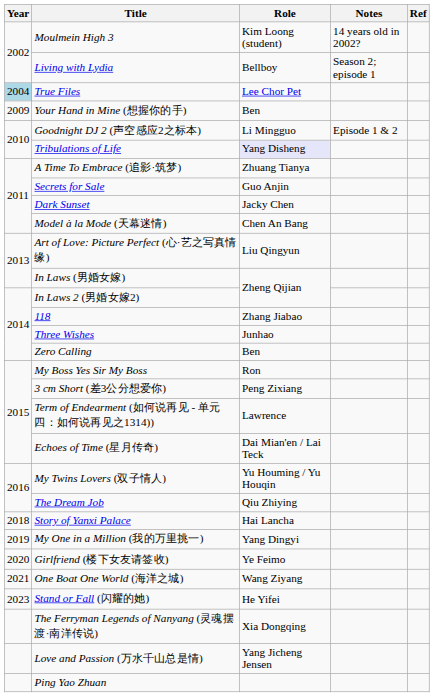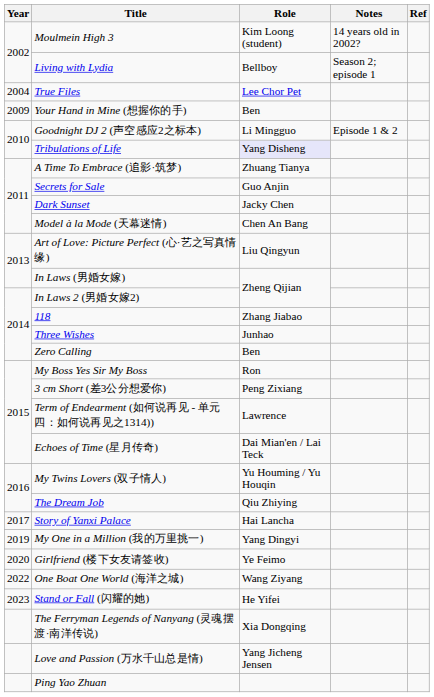 <table class="wikitable sortable">
 <tr>
 <th>Year</th>
 <th>Title</th>
 <th>Role</th>
 <th class="unsortable">Notes</th>
 <th class="unsortable">Ref</th>
 </tr>
 <tr>
 <td rowspan=2>2002</td>
 <td><em>Moulmein High 3</em></td>
 <td>Kim Loong (student)</td>
 <td>14 years old in 2002?</td>
 <td></td>
 </tr>
 <tr>
 <td><em><a href='#'>Living with Lydia</a></em></td>
 <td>Bellboy</td>
 <td>Season 2; episode 1</td>
 <td></td>
 </tr>
 <tr>
-<td rowspan=1 style="background: lightblue;">2004</td>
+<td rowspan=1>2004</td>
 <td><em><a href='#'>True Files</a></em></td>
 <td><a href='#'>Lee Chor Pet</a></td>
 <td></td>
 <td></td>
 </tr>
 <tr>
 <td>2009</td>
 <td><em>Your Hand in Mine</em> (想握你的手)</td>
 <td>Ben</td>
 <td></td>
 <td></td>
 </tr>
 <tr>
 <td rowspan=2>2010</td>
 <td><em>Goodnight DJ 2</em> (声空感应2之标本)</td>
 <td>Li Mingguo</td>
 <td>Episode 1 & 2</td>
 <td></td>
 </tr>
 <tr>
 <td><em><a href='#'>Tribulations of Life</a></em></td>
 <td style="background: lavender;">Yang Disheng</td>
 <td></td>
 <td></td>
 </tr>
 <tr>
 <td rowspan=4>2011</td>
 <td><em>A Time To Embrace</em> (追影·筑梦)</td>
 <td>Zhuang Tianya</td>
 <td></td>
 <td></td>
 </tr>
 <tr>
 <td><em><a href='#'>Secrets for Sale</a></em></td>
 <td>Guo Anjin</td>
 <td></td>
 <td></td>
 </tr>
 <tr>
 <td><em><a href='#'>Dark Sunset</a></em></td>
 <td>Jacky Chen</td>
 <td></td>
 <td></td>
 </tr>
 <tr>
 <td><em>Model à la Mode</em> (天幕迷情)</td>
 <td>Chen An Bang</td>
 <td></td>
 <td></td>
 </tr>
 <tr>
 <td rowspan="2">2013</td>
 <td><em>Art of Love: Picture Perfect</em> (心·艺之写真情缘)</td>
 <td>Liu Qingyun</td>
 <td></td>
 <td></td>
 </tr>
 <tr>
 <td><em>In Laws</em> (男婚女嫁)</td>
 <td rowspan="2">Zheng Qijian</td>
 <td></td>
 <td></td>
 </tr>
 <tr>
 <td rowspan="4">2014</td>
 <td><em>In Laws 2</em> (男婚女嫁2)</td>
 <td></td>
 <td></td>
 </tr>
 <tr>
 <td><em><a href='#'>118</a></em></td>
 <td>Zhang Jiabao</td>
 <td></td>
 <td></td>
 </tr>
 <tr>
 <td><em><a href='#'>Three Wishes</a></em></td>
 <td>Junhao</td>
 <td></td>
 <td></td>
 </tr>
 <tr>
 <td><em>Zero Calling</em></td>
 <td>Ben</td>
 <td></td>
 <td></td>
 </tr>
 <tr>
 <td rowspan="4">2015</td>
 <td><em>My Boss Yes Sir My Boss </em></td>
 <td>Ron</td>
 <td></td>
 <td></td>
 </tr>
 <tr>
 <td><em>3 cm Short</em> (差3公分想爱你)</td>
 <td>Peng Zixiang</td>
 <td></td>
 <td></td>
 </tr>
 <tr>
 <td><em>Term of Endearment</em> (如何说再见 - 单元四：如何说再见之1314))</td>
 <td>Lawrence</td>
 <td></td>
 <td></td>
 </tr>
 <tr>
 <td><em>Echoes of Time</em> (星月传奇)</td>
 <td>Dai Mian'en / Lai Teck</td>
 <td></td>
 <td></td>
 </tr>
 <tr>
 <td rowspan="2">2016</td>
 <td><em>My Twins Lovers</em> (双子情人)</td>
 <td>Yu Houming / Yu Houqin</td>
 <td></td>
 <td></td>
 </tr>
 <tr>
 <td><em><a href='#'>The Dream Job</a></em></td>
 <td>Qiu Zhiying</td>
 <td></td>
 <td></td>
 </tr>
 <tr>
-<td>2018</td>
+<td>2017</td>
 <td><em><a href='#'>Story of Yanxi Palace</a></em></td>
 <td>Hai Lancha</td>
 <td></td>
 <td></td>
 </tr>
 <tr>
 <td>2019</td>
 <td><em>My One in a Million</em> (我的万里挑一)</td>
 <td>Yang Dingyi</td>
 <td></td>
 <td></td>
 </tr>
 <tr>
 <td>2020</td>
 <td><em> Girlfriend</em> (楼下女友请签收)</td>
 <td>Ye Feimo</td>
 <td></td>
 <td></td>
 </tr>
 <tr>
-<td>2021</td>
+<td>2022</td>
 <td><em>One Boat One World</em> (海洋之城)</td>
 <td>Wang Ziyang</td>
 <td></td>
 <td></td>
 </tr>
 <tr>
 <td>2023</td>
 <td><em><a href='#'>Stand or Fall</a></em> (闪耀的她)</td>
 <td>He Yifei</td>
 <td></td>
 </tr>
 <tr>
 <td></td>
 <td><em>The Ferryman Legends of Nanyang</em> (灵魂摆渡·南洋传说)</td>
 <td>Xia Dongqing</td>
 <td></td>
 <td></td>
 </tr>
 <tr>
 <td></td>
 <td><em>Love and Passion</em> (万水千山总是情)</td>
 <td>Yang Jicheng Jensen</td>
 <td></td>
 <td></td>
 </tr>
 <tr>
 <td></td>
 <td><em>Ping Yao Zhuan</em></td>
 <td></td>
 <td></td>
 <td></td>
 </tr>
 </table>
